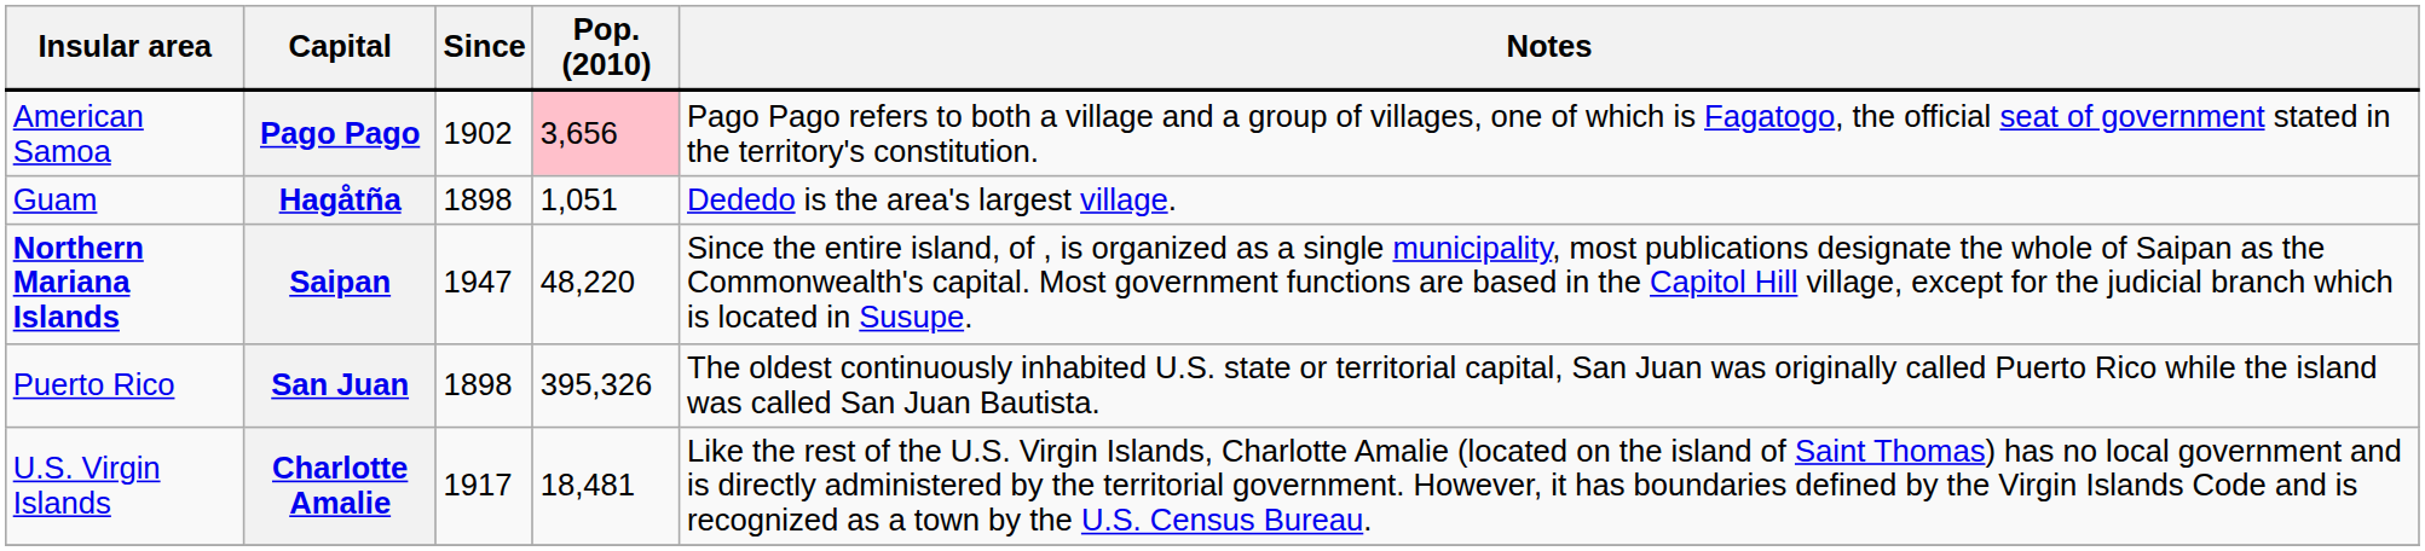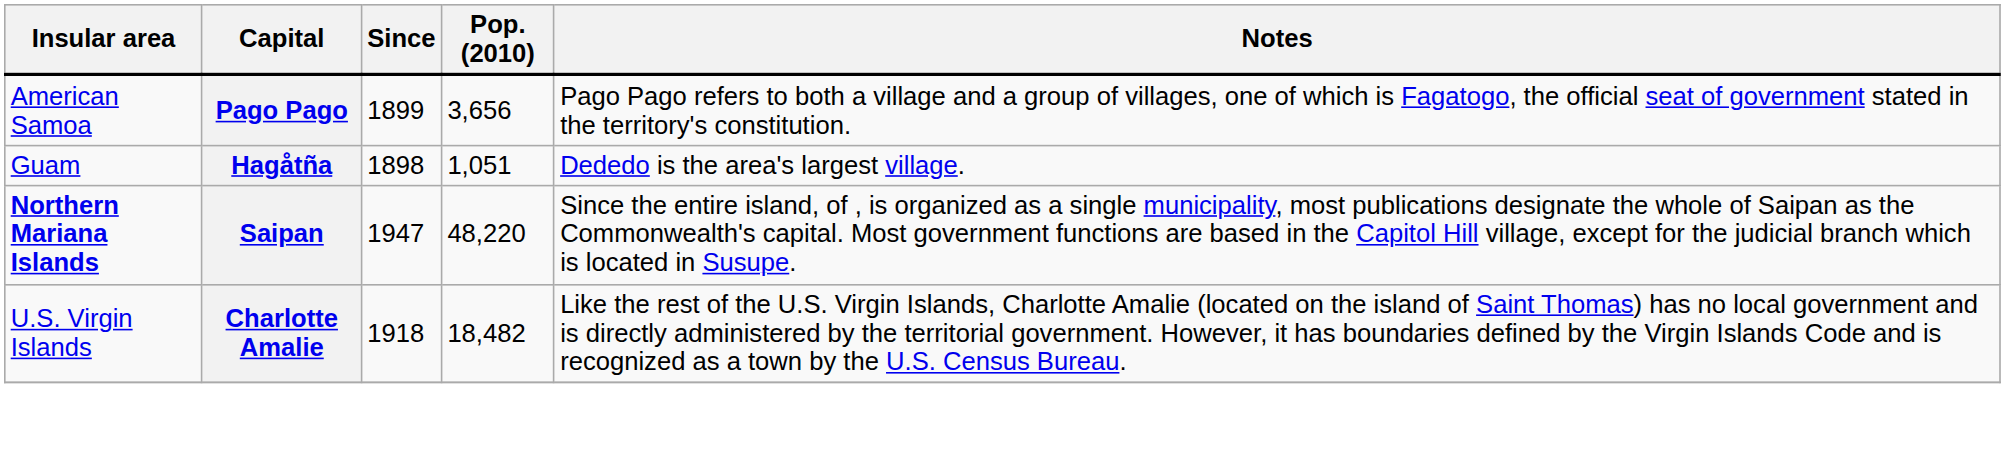 <table class="wikitable sortable plainrowheaders">
 <tr>
 <th scope="col">Insular area</th>
 <th scope="col">Capital</th>
 <th scope="col">Since</th>
 <th scope="col">Pop. (2010)</th>
 <th scope="col">Notes</th>
 </tr>
 <tr style="border-top: solid 2px #000">
 <td><a href='#'>American Samoa</a></td>
 <th scope="row"><a href='#'>Pago Pago</a></th>
-<td>1902</td>
-<td style="background: pink;">3,656</td>
+<td>1899</td>
+<td>3,656</td>
 <td>Pago Pago refers to both a village and a group of villages, one of which is <a href='#'>Fagatogo</a>, the official <a href='#'>seat of government</a> stated in the territory's constitution.</td>
 </tr>
 <tr>
 <td><a href='#'>Guam</a></td>
 <th scope="row"><a href='#'>Hagåtña</a></th>
 <td>1898</td>
 <td>1,051</td>
 <td><a href='#'>Dededo</a> is the area's largest <a href='#'>village</a>.</td>
 </tr>
 <tr>
 <td><strong><a href='#'>Northern Mariana Islands</a></strong></td>
 <th scope="row"><a href='#'>Saipan</a></th>
 <td>1947</td>
 <td>48,220</td>
 <td>Since the entire island, of , is organized as a single <a href='#'>municipality</a>, most publications designate the whole of Saipan as the Commonwealth's capital. Most government functions are based in the <a href='#'>Capitol Hill</a> village, except for the judicial branch which is located in <a href='#'>Susupe</a>.</td>
 </tr>
 <tr>
-<td><a href='#'>Puerto Rico</a></td>
-<th scope="row"><a href='#'>San Juan</a></th>
-<td>1898</td>
-<td>395,326</td>
-<td>The oldest continuously inhabited U.S. state or territorial capital, San Juan was originally called Puerto Rico while the island was called San Juan Bautista.</td>
-</tr>
-<tr>
 <td><a href='#'>U.S. Virgin Islands</a></td>
 <th scope="row"><a href='#'>Charlotte Amalie</a></th>
-<td>1917</td>
-<td>18,481</td>
+<td>1918</td>
+<td>18,482</td>
 <td>Like the rest of the U.S. Virgin Islands, Charlotte Amalie (located on the island of <a href='#'>Saint Thomas</a>) has no local government and is directly administered by the territorial government. However, it has boundaries defined by the Virgin Islands Code and is recognized as a town by the <a href='#'>U.S. Census Bureau</a>.</td>
 </tr>
 <tr>
 </tr>
 </table>
